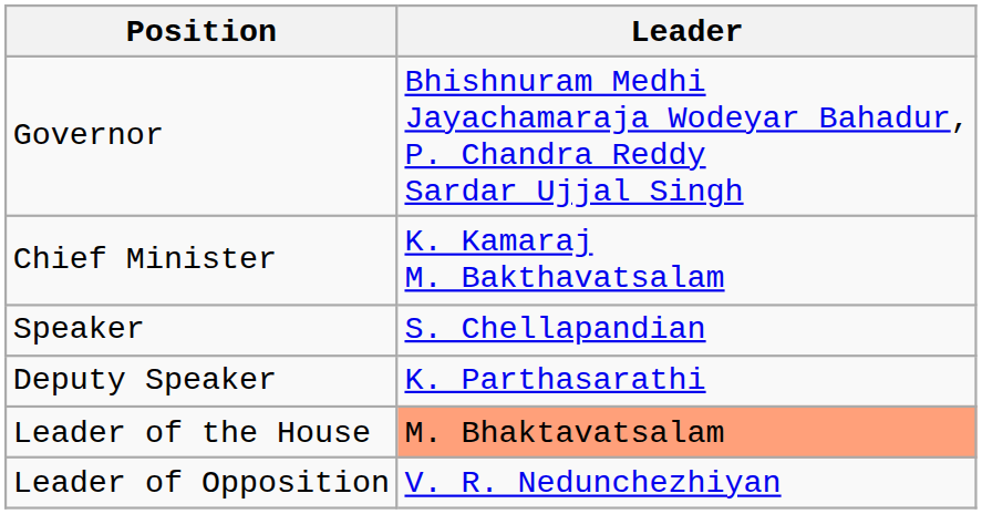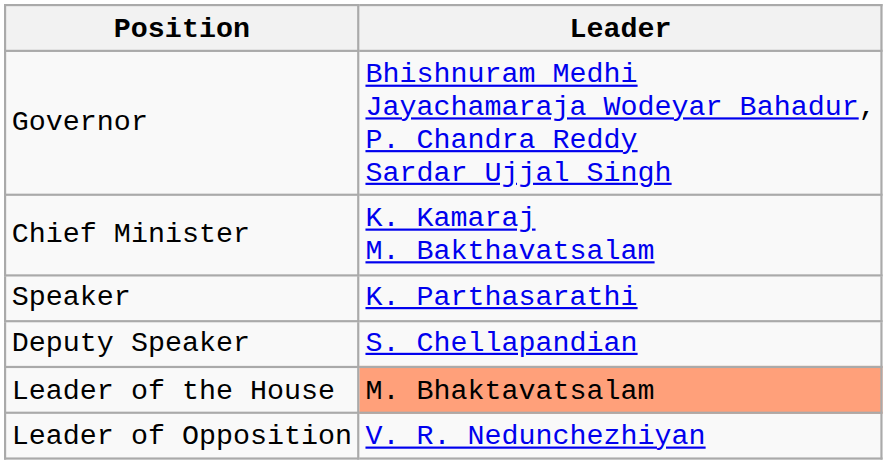 <table class="wikitable">
 <tr>
 <th>Position</th>
 <th>Leader</th>
 </tr>
 <tr>
 <td>Governor</td>
 <td><a href='#'>Bhishnuram Medhi</a> <br> <a href='#'>Jayachamaraja Wodeyar Bahadur</a>,<br><a href='#'>P. Chandra Reddy</a> <br> <a href='#'>Sardar Ujjal Singh</a></td>
 </tr>
 <tr>
 <td>Chief Minister</td>
 <td><a href='#'>K. Kamaraj</a> <br> <a href='#'>M. Bakthavatsalam</a></td>
 </tr>
 <tr>
 <td>Speaker</td>
-<td><a href='#'>S. Chellapandian</a></td>
+<td><a href='#'>K. Parthasarathi</a></td>
 </tr>
 <tr>
 <td>Deputy Speaker</td>
-<td><a href='#'>K. Parthasarathi</a></td>
+<td><a href='#'>S. Chellapandian</a></td>
 </tr>
 <tr>
 <td>Leader of the House</td>
 <td style="background: lightsalmon;">M. Bhaktavatsalam</td>
 </tr>
 <tr>
 <td>Leader of Opposition</td>
 <td><a href='#'>V. R. Nedunchezhiyan</a></td>
 </tr>
 </table>
